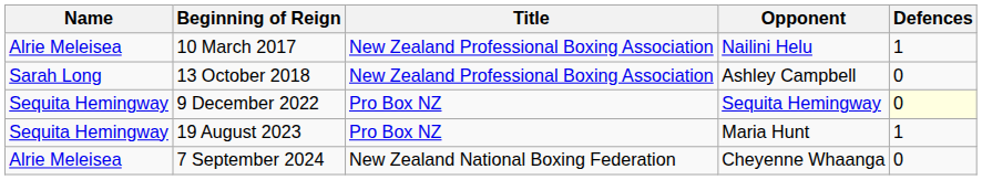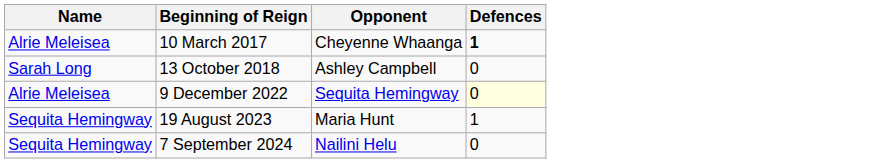 <table class="wikitable">
 <tr>
 <th>Name</th>
 <th>Beginning of Reign</th>
-<th>Title</th>
 <th>Opponent</th>
 <th>Defences</th>
 </tr>
 <tr>
 <td><a href='#'>Alrie Meleisea</a></td>
 <td>10 March 2017</td>
-<td><a href='#'>New Zealand Professional Boxing Association</a></td>
-<td><a href='#'>Nailini Helu</a></td>
-<td>1</td>
+<td>Cheyenne Whaanga</td>
+<td><strong>1</strong></td>
 </tr>
 <tr>
 <td><a href='#'>Sarah Long</a></td>
 <td>13 October 2018</td>
-<td><a href='#'>New Zealand Professional Boxing Association</a></td>
 <td>Ashley Campbell</td>
 <td>0</td>
 </tr>
 <tr>
-<td><a href='#'>Sequita Hemingway</a></td>
+<td><a href='#'>Alrie Meleisea</a></td>
 <td>9 December 2022</td>
-<td><a href='#'>Pro Box NZ</a></td>
 <td><a href='#'>Sequita Hemingway</a></td>
 <td style="background: lightyellow;">0</td>
 </tr>
 <tr>
 <td><a href='#'>Sequita Hemingway</a></td>
 <td>19 August 2023</td>
-<td><a href='#'>Pro Box NZ</a></td>
 <td>Maria Hunt</td>
 <td>1</td>
 </tr>
 <tr>
-<td><a href='#'>Alrie Meleisea</a></td>
+<td><a href='#'>Sequita Hemingway</a></td>
 <td>7 September 2024</td>
-<td>New Zealand National Boxing Federation</td>
-<td>Cheyenne Whaanga</td>
+<td><a href='#'>Nailini Helu</a></td>
 <td>0</td>
 </tr>
 </table>
